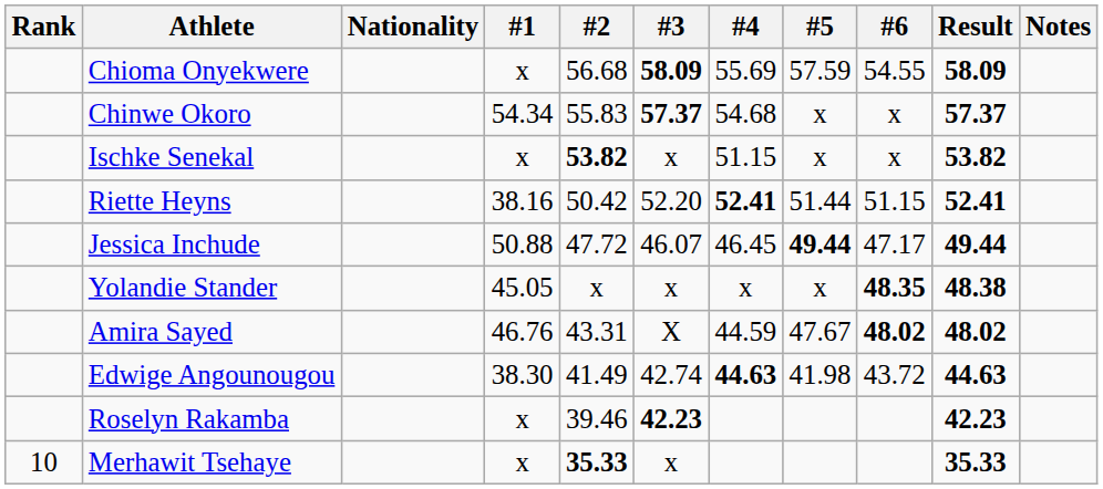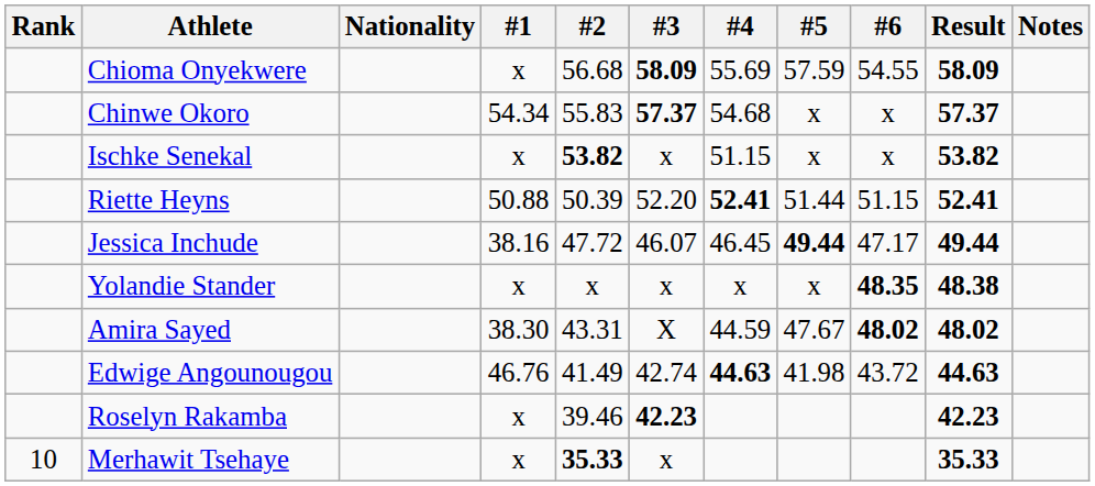 <table class="wikitable sortable" style="text-align:center">
 <tr>
 <th>Rank</th>
 <th>Athlete</th>
 <th>Nationality</th>
 <th>#1</th>
 <th>#2</th>
 <th>#3</th>
 <th>#4</th>
 <th>#5</th>
 <th>#6</th>
 <th>Result</th>
 <th>Notes</th>
 </tr>
 <tr>
 <td></td>
 <td align="left"><a href='#'>Chioma Onyekwere</a></td>
 <td align=left></td>
 <td>x</td>
 <td>56.68</td>
 <td><strong>58.09</strong></td>
 <td>55.69</td>
 <td>57.59</td>
 <td>54.55</td>
 <td><strong>58.09</strong></td>
 <td></td>
 </tr>
 <tr>
 <td></td>
 <td align="left"><a href='#'>Chinwe Okoro</a></td>
 <td align=left></td>
 <td>54.34</td>
 <td>55.83</td>
 <td><strong>57.37</strong></td>
 <td>54.68</td>
 <td>x</td>
 <td>x</td>
 <td><strong>57.37</strong></td>
 <td></td>
 </tr>
 <tr>
 <td></td>
 <td align="left"><a href='#'>Ischke Senekal</a></td>
 <td align=left></td>
 <td>x</td>
 <td><strong>53.82</strong></td>
 <td>x</td>
 <td>51.15</td>
 <td>x</td>
 <td>x</td>
 <td><strong>53.82</strong></td>
 <td></td>
 </tr>
 <tr>
 <td></td>
 <td align="left"><a href='#'>Riette Heyns</a></td>
 <td align=left></td>
-<td>38.16</td>
-<td>50.42</td>
+<td>50.88</td>
+<td>50.39</td>
 <td>52.20</td>
 <td><strong>52.41</strong></td>
 <td>51.44</td>
 <td>51.15</td>
 <td><strong>52.41</strong></td>
 <td></td>
 </tr>
 <tr>
 <td></td>
 <td align="left"><a href='#'>Jessica Inchude</a></td>
 <td align=left></td>
-<td>50.88</td>
+<td>38.16</td>
 <td>47.72</td>
 <td>46.07</td>
 <td>46.45</td>
 <td><strong>49.44</strong></td>
 <td>47.17</td>
 <td><strong>49.44</strong></td>
 <td></td>
 </tr>
 <tr>
 <td></td>
 <td align="left"><a href='#'>Yolandie Stander</a></td>
 <td align=left></td>
-<td>45.05</td>
+<td>x</td>
 <td>x</td>
 <td>x</td>
 <td>x</td>
 <td>x</td>
 <td><strong>48.35</strong></td>
 <td><strong>48.38</strong></td>
 <td></td>
 </tr>
 <tr>
 <td></td>
 <td align="left"><a href='#'>Amira Sayed</a></td>
 <td align=left></td>
-<td>46.76</td>
+<td>38.30</td>
 <td>43.31</td>
 <td>X</td>
 <td>44.59</td>
 <td>47.67</td>
 <td><strong>48.02</strong></td>
 <td><strong>48.02</strong></td>
 <td></td>
 </tr>
 <tr>
 <td></td>
 <td align="left"><a href='#'>Edwige Angounougou</a></td>
 <td align=left></td>
-<td>38.30</td>
+<td>46.76</td>
 <td>41.49</td>
 <td>42.74</td>
 <td><strong>44.63</strong></td>
 <td>41.98</td>
 <td>43.72</td>
 <td><strong>44.63</strong></td>
 <td></td>
 </tr>
 <tr>
 <td></td>
 <td align="left"><a href='#'>Roselyn Rakamba</a></td>
 <td align=left></td>
 <td>x</td>
 <td>39.46</td>
 <td><strong>42.23</strong></td>
 <td></td>
 <td></td>
 <td></td>
 <td><strong>42.23</strong></td>
 <td></td>
 </tr>
 <tr>
 <td>10</td>
 <td align="left"><a href='#'>Merhawit Tsehaye</a></td>
 <td align=left></td>
 <td>x</td>
 <td><strong>35.33</strong></td>
 <td>x</td>
 <td></td>
 <td></td>
 <td></td>
 <td><strong>35.33</strong></td>
 <td></td>
 </tr>
 </table>
